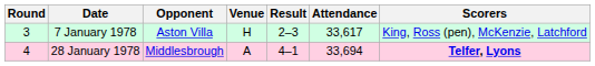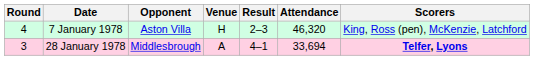 <table class="wikitable" style="text-align:center">
 <tr>
 <th>Round</th>
 <th>Date</th>
 <th>Opponent</th>
 <th>Venue</th>
 <th>Result</th>
 <th>Attendance</th>
 <th>Scorers</th>
 </tr>
 <tr style="background-color: #d0ffe3;">
-<td>3</td>
+<td>4</td>
 <td>7 January 1978</td>
 <td><a href='#'>Aston Villa</a></td>
 <td>H</td>
 <td>2–3</td>
-<td>33,617</td>
+<td>46,320</td>
 <td><a href='#'>King</a>, <a href='#'>Ross</a> (pen), <a href='#'>McKenzie</a>, <a href='#'>Latchford</a></td>
 </tr>
 <tr style="background-color: #ffd0e3;">
-<td>4</td>
+<td>3</td>
 <td>28 January 1978</td>
 <td><a href='#'>Middlesbrough</a></td>
 <td>A</td>
 <td>4–1</td>
 <td>33,694</td>
 <td><strong><a href='#'>Telfer</a>, <a href='#'>Lyons</a></strong></td>
 </tr>
 </table>
